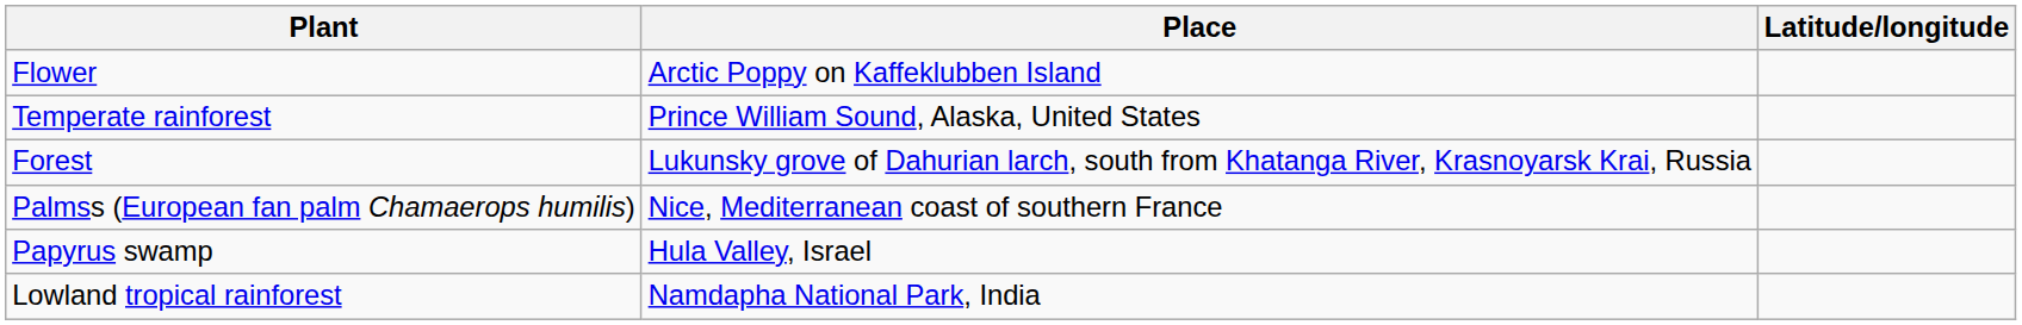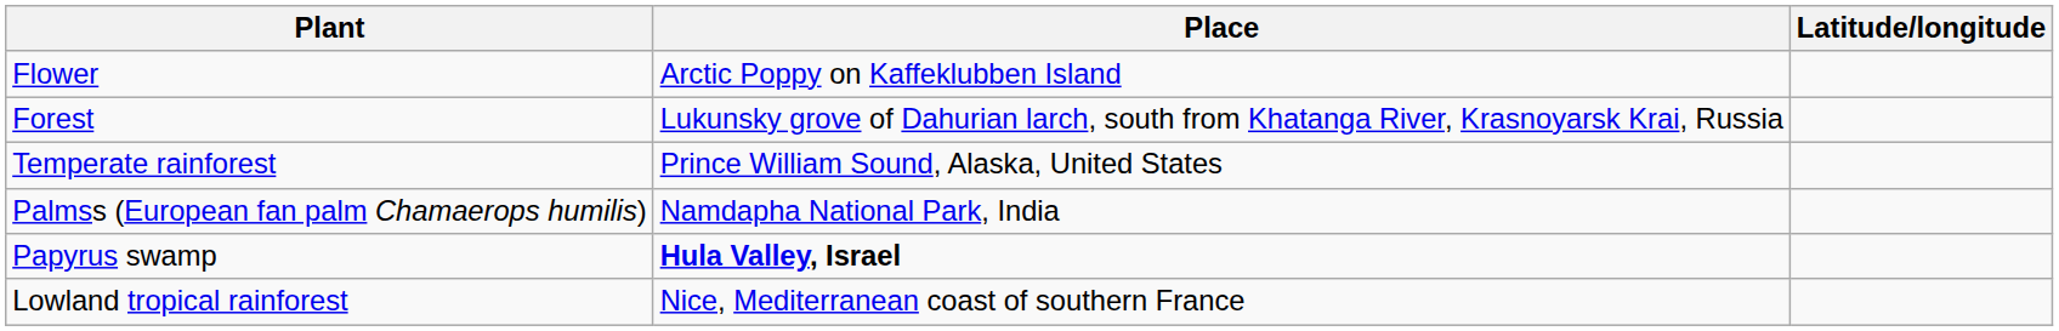 <table class="wikitable">
 <tr>
 <th>Plant</th>
 <th>Place</th>
 <th>Latitude/longitude</th>
 </tr>
 <tr>
 <td><a href='#'>Flower</a></td>
 <td><a href='#'>Arctic Poppy</a> on <a href='#'>Kaffeklubben Island</a></td>
 <td></td>
 </tr>
 <tr>
+<td><a href='#'>Forest</a></td>
+<td><a href='#'>Lukunsky grove</a> of <a href='#'>Dahurian larch</a>, south from <a href='#'>Khatanga River</a>, <a href='#'>Krasnoyarsk Krai</a>, Russia</td>
+<td></td>
+</tr>
+<tr>
 <td><a href='#'>Temperate rainforest</a></td>
 <td><a href='#'>Prince William Sound</a>, Alaska, United States</td>
 <td></td>
 </tr>
 <tr>
-<td><a href='#'>Forest</a></td>
-<td><a href='#'>Lukunsky grove</a> of <a href='#'>Dahurian larch</a>, south from <a href='#'>Khatanga River</a>, <a href='#'>Krasnoyarsk Krai</a>, Russia</td>
-<td></td>
-</tr>
-<tr>
 <td><a href='#'>Palms</a>s (<a href='#'>European fan palm</a> <em>Chamaerops humilis</em>)</td>
-<td><a href='#'>Nice</a>, <a href='#'>Mediterranean</a> coast of southern France</td>
+<td><a href='#'>Namdapha National Park</a>, India</td>
 <td></td>
 </tr>
 <tr>
 <td><a href='#'>Papyrus</a> swamp</td>
-<td><a href='#'>Hula Valley</a>, Israel</td>
+<td><strong><a href='#'>Hula Valley</a>, Israel</strong></td>
 <td></td>
 </tr>
 <tr>
 <td>Lowland <a href='#'>tropical rainforest</a></td>
-<td><a href='#'>Namdapha National Park</a>, India</td>
+<td><a href='#'>Nice</a>, <a href='#'>Mediterranean</a> coast of southern France</td>
 <td></td>
 </tr>
 </table>
